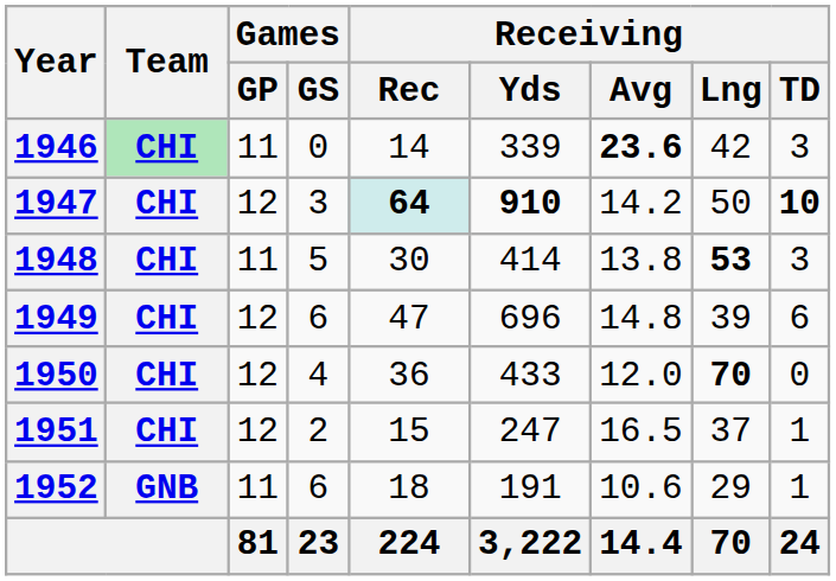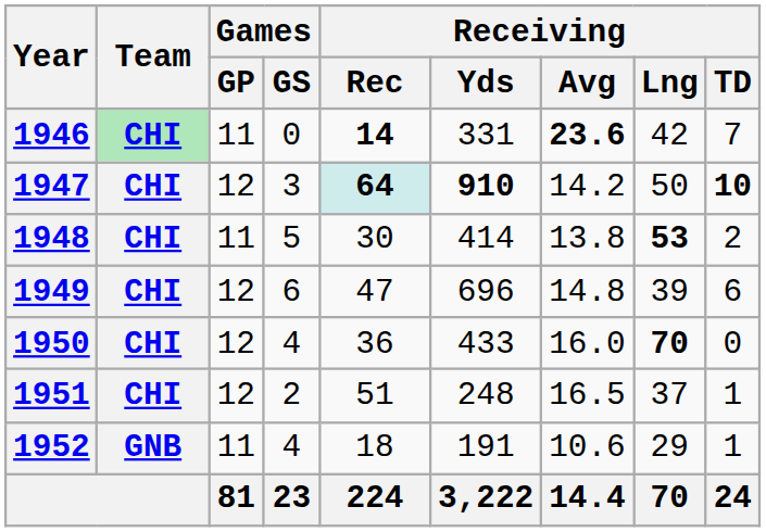 <table class="wikitable" style="text-align:center">
 <tr>
 <th rowspan="2">Year</th>
 <th rowspan="2">Team</th>
 <th colspan="2">Games</th>
 <th colspan="5">Receiving</th>
 </tr>
 <tr>
 <th>GP</th>
 <th>GS</th>
 <th>Rec</th>
 <th>Yds</th>
 <th>Avg</th>
 <th>Lng</th>
 <th>TD</th>
 </tr>
 <tr>
 <th><a href='#'>1946</a></th>
 <th style="background:#afe6ba; width:3em;"><a href='#'>CHI</a></th>
 <td>11</td>
 <td>0</td>
-<td>14</td>
-<td>339</td>
+<td><strong>14</strong></td>
+<td>331</td>
 <td><strong>23.6</strong></td>
 <td>42</td>
-<td>3</td>
+<td>7</td>
 </tr>
 <tr>
 <th><a href='#'>1947</a></th>
 <th><a href='#'>CHI</a></th>
 <td>12</td>
 <td>3</td>
 <td style="background:#cfecec; width:3em;"><strong>64</strong></td>
 <td><strong>910</strong></td>
 <td>14.2</td>
 <td>50</td>
 <td><strong>10</strong></td>
 </tr>
 <tr>
 <th><a href='#'>1948</a></th>
 <th><a href='#'>CHI</a></th>
 <td>11</td>
 <td>5</td>
 <td>30</td>
 <td>414</td>
 <td>13.8</td>
 <td><strong>53</strong></td>
-<td>3</td>
+<td>2</td>
 </tr>
 <tr>
 <th><a href='#'>1949</a></th>
 <th><a href='#'>CHI</a></th>
 <td>12</td>
 <td>6</td>
 <td>47</td>
 <td>696</td>
 <td>14.8</td>
 <td>39</td>
 <td>6</td>
 </tr>
 <tr>
 <th><a href='#'>1950</a></th>
 <th><a href='#'>CHI</a></th>
 <td>12</td>
 <td>4</td>
 <td>36</td>
 <td>433</td>
-<td>12.0</td>
+<td>16.0</td>
 <td><strong>70</strong></td>
 <td>0</td>
 </tr>
 <tr>
 <th><a href='#'>1951</a></th>
 <th><a href='#'>CHI</a></th>
 <td>12</td>
 <td>2</td>
-<td>15</td>
-<td>247</td>
+<td>51</td>
+<td>248</td>
 <td>16.5</td>
 <td>37</td>
 <td>1</td>
 </tr>
 <tr>
 <th><a href='#'>1952</a></th>
 <th><a href='#'>GNB</a></th>
 <td>11</td>
-<td>6</td>
+<td>4</td>
 <td>18</td>
 <td>191</td>
 <td>10.6</td>
 <td>29</td>
 <td>1</td>
 </tr>
 <tr>
 <th colspan="2"></th>
 <th>81</th>
 <th>23</th>
 <th>224</th>
 <th>3,222</th>
 <th>14.4</th>
 <th>70</th>
 <th>24</th>
 </tr>
 </table>
